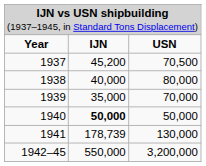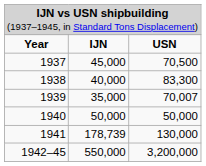 <table class="wikitable floatright" style="text-align:right; font-size: 85%;">
 <tr>
 <td colspan="3" align="center" cellspacing="0" style="background:lightgrey; color:black"><strong>IJN vs USN shipbuilding</strong><br><small>(1937–1945, in <a href='#'>Standard Tons Displacement</a>)</small></td>
 </tr>
 <tr>
 <td align=center rowspan=1><strong>Year</strong></td>
 <td align=center rowspan=1><strong>IJN</strong></td>
 <td colspan="1" align=center><strong>USN</strong></td>
 </tr>
 <tr>
 <td>1937</td>
-<td>45,200</td>
+<td>45,000</td>
 <td>70,500</td>
 </tr>
 <tr>
 <td>1938</td>
 <td>40,000</td>
-<td>80,000</td>
+<td>83,300</td>
 </tr>
 <tr>
 <td>1939</td>
 <td>35,000</td>
-<td>70,000</td>
+<td>70,007</td>
 </tr>
 <tr>
 <td>1940</td>
-<td><strong>50,000</strong></td>
+<td>50,000</td>
 <td>50,000</td>
 </tr>
 <tr>
 <td>1941</td>
 <td>178,739</td>
 <td>130,000</td>
 </tr>
 <tr>
 <td>1942–45</td>
 <td>550,000</td>
 <td>3,200,000</td>
 </tr>
 </table>
